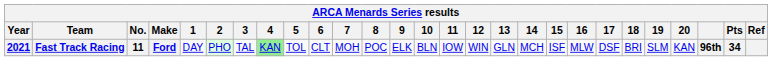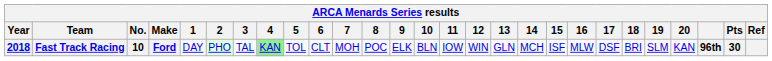 <table class="wikitable" style="text-align:center; font-size:75%">
 <tr>
 <th colspan=48><a href='#'>ARCA Menards Series</a> results</th>
 </tr>
 <tr>
 <th>Year</th>
 <th>Team</th>
 <th>No.</th>
 <th>Make</th>
 <th>1</th>
 <th>2</th>
 <th>3</th>
 <th>4</th>
 <th>5</th>
 <th>6</th>
 <th>7</th>
 <th>8</th>
 <th>9</th>
 <th>10</th>
 <th>11</th>
 <th>12</th>
 <th>13</th>
 <th>14</th>
 <th>15</th>
 <th>16</th>
 <th>17</th>
 <th>18</th>
 <th>19</th>
 <th>20</th>
 <th></th>
 <th>Pts</th>
 <th>Ref</th>
 </tr>
 <tr>
-<th><a href='#'>2021</a></th>
+<th><a href='#'>2018</a></th>
 <th><a href='#'>Fast Track Racing</a></th>
-<th>11</th>
+<th>10</th>
 <th><a href='#'>Ford</a></th>
 <td><a href='#'>DAY</a></td>
 <td style="background:#DFFFDF;"><a href='#'>PHO</a><br></td>
 <td><a href='#'>TAL</a></td>
 <td style="background: lightgreen;"><a href='#'>KAN</a></td>
 <td><a href='#'>TOL</a></td>
 <td><a href='#'>CLT</a></td>
 <td><a href='#'>MOH</a></td>
 <td><a href='#'>POC</a></td>
 <td><a href='#'>ELK</a></td>
 <td><a href='#'>BLN</a></td>
 <td><a href='#'>IOW</a></td>
 <td><a href='#'>WIN</a></td>
 <td><a href='#'>GLN</a></td>
 <td><a href='#'>MCH</a></td>
 <td><a href='#'>ISF</a></td>
 <td><a href='#'>MLW</a></td>
 <td><a href='#'>DSF</a></td>
 <td><a href='#'>BRI</a></td>
 <td><a href='#'>SLM</a></td>
 <td><a href='#'>KAN</a></td>
 <th>96th</th>
-<th>34</th>
+<th>30</th>
 <th></th>
 </tr>
 </table>
